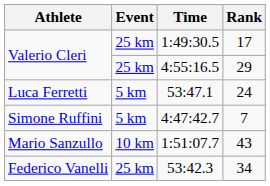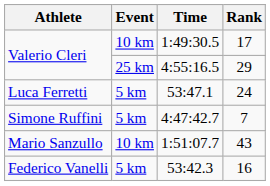 <table class="wikitable" style="font-size:90%;">
 <tr>
 <th>Athlete</th>
 <th>Event</th>
 <th>Time</th>
 <th>Rank</th>
 </tr>
 <tr align=center>
 <td align=left rowspan=2><a href='#'>Valerio Cleri</a></td>
-<td align=left><a href='#'>25 km</a></td>
+<td align=left><a href='#'>10 km</a></td>
 <td>1:49:30.5</td>
 <td>17</td>
 </tr>
 <tr align=center>
 <td align=left><a href='#'>25 km</a></td>
 <td>4:55:16.5</td>
 <td>29</td>
 </tr>
 <tr align=center>
 <td align=left><a href='#'>Luca Ferretti</a></td>
 <td align=left><a href='#'>5 km</a></td>
 <td>53:47.1</td>
 <td>24</td>
 </tr>
 <tr align=center>
 <td align=left><a href='#'>Simone Ruffini</a></td>
 <td align=left><a href='#'>5 km</a></td>
 <td>4:47:42.7</td>
 <td>7</td>
 </tr>
 <tr align=center>
 <td align=left><a href='#'>Mario Sanzullo</a></td>
 <td align=left><a href='#'>10 km</a></td>
 <td>1:51:07.7</td>
 <td>43</td>
 </tr>
 <tr align=center>
 <td align=left><a href='#'>Federico Vanelli</a></td>
-<td align=left><a href='#'>25 km</a></td>
+<td align=left><a href='#'>5 km</a></td>
 <td>53:42.3</td>
-<td>34</td>
+<td>16</td>
 </tr>
 </table>
